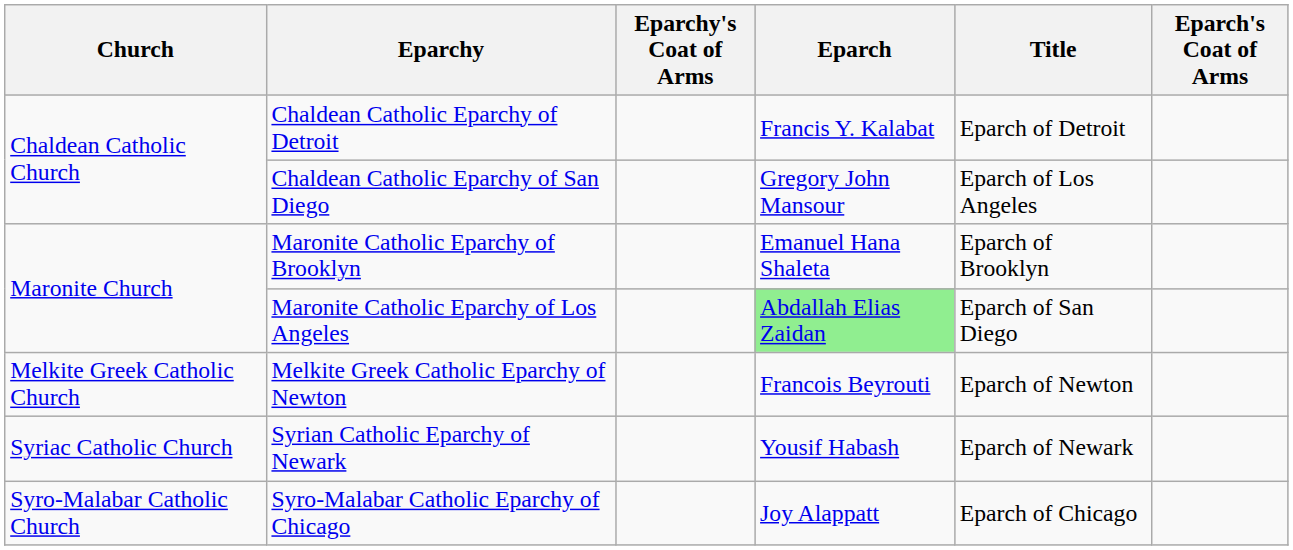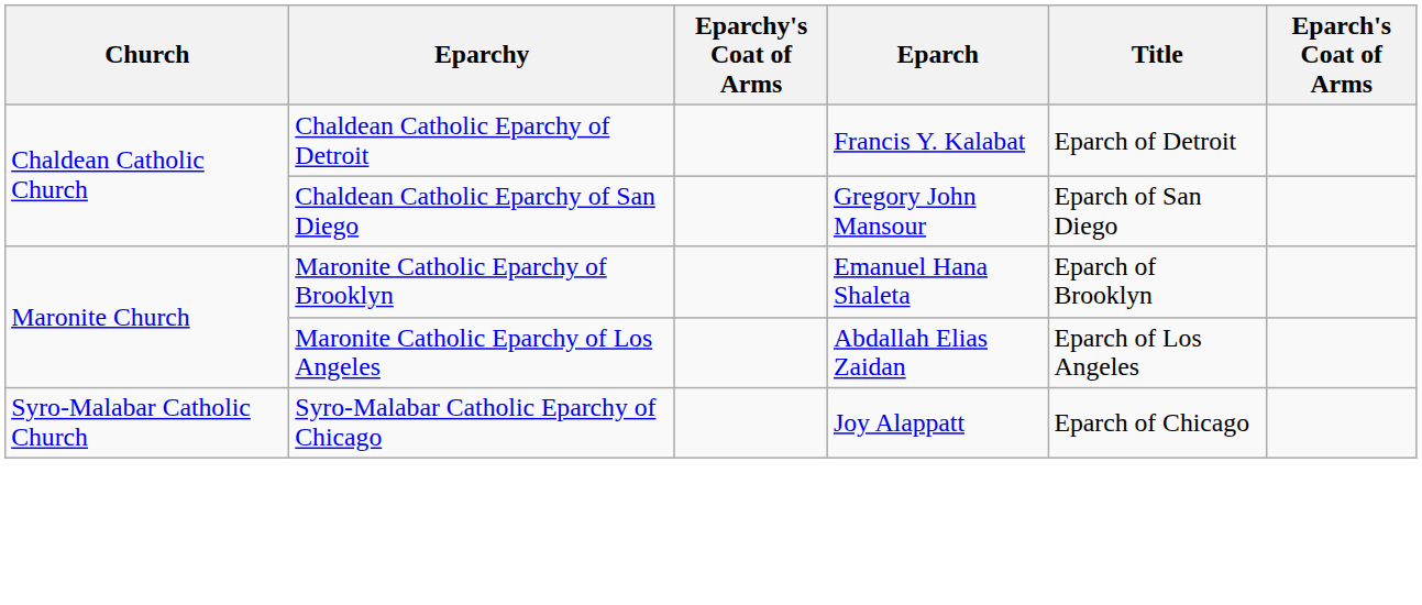 <table class="wikitable sortable">
 <tr>
 <th>Church</th>
 <th>Eparchy</th>
 <th>Eparchy's<br>Coat of Arms</th>
 <th>Eparch</th>
 <th>Title</th>
 <th>Eparch's<br> Coat of Arms</th>
 </tr>
 <tr>
 <td rowspan="2"><a href='#'>Chaldean Catholic Church</a></td>
 <td><a href='#'>Chaldean Catholic Eparchy of Detroit</a></td>
 <td></td>
 <td><a href='#'>Francis Y. Kalabat</a></td>
 <td>Eparch of Detroit</td>
 <td></td>
 </tr>
 <tr>
 <td><a href='#'>Chaldean Catholic Eparchy of San Diego</a></td>
 <td></td>
 <td><a href='#'>Gregory John Mansour</a></td>
-<td>Eparch of Los Angeles</td>
+<td>Eparch of San Diego</td>
 <td></td>
 </tr>
 <tr>
 <td rowspan="2"><a href='#'>Maronite Church</a></td>
 <td><a href='#'>Maronite Catholic Eparchy of Brooklyn</a></td>
 <td></td>
 <td><a href='#'>Emanuel Hana Shaleta</a></td>
 <td>Eparch of Brooklyn</td>
 <td></td>
 </tr>
 <tr>
 <td><a href='#'>Maronite Catholic Eparchy of Los Angeles</a></td>
 <td></td>
-<td style="background: lightgreen;"><a href='#'>Abdallah Elias Zaidan</a></td>
-<td>Eparch of San Diego</td>
-<td></td>
-</tr>
-<tr>
-<td><a href='#'>Melkite Greek Catholic Church</a></td>
-<td><a href='#'>Melkite Greek Catholic Eparchy of Newton</a></td>
-<td></td>
-<td><a href='#'>Francois Beyrouti</a></td>
-<td>Eparch of Newton</td>
-<td></td>
-</tr>
-<tr>
-<td><a href='#'>Syriac Catholic Church</a></td>
-<td><a href='#'>Syrian Catholic Eparchy of Newark</a></td>
-<td></td>
-<td><a href='#'>Yousif Habash</a></td>
-<td>Eparch of Newark</td>
+<td><a href='#'>Abdallah Elias Zaidan</a></td>
+<td>Eparch of Los Angeles</td>
 <td></td>
 </tr>
 <tr>
 <td rowspan="1"><a href='#'>Syro-Malabar Catholic Church</a></td>
 <td rowspan="1"><a href='#'>Syro-Malabar Catholic Eparchy of Chicago</a></td>
 <td></td>
 <td><a href='#'>Joy Alappatt</a></td>
 <td>Eparch of Chicago</td>
 <td></td>
 </tr>
 </table>
